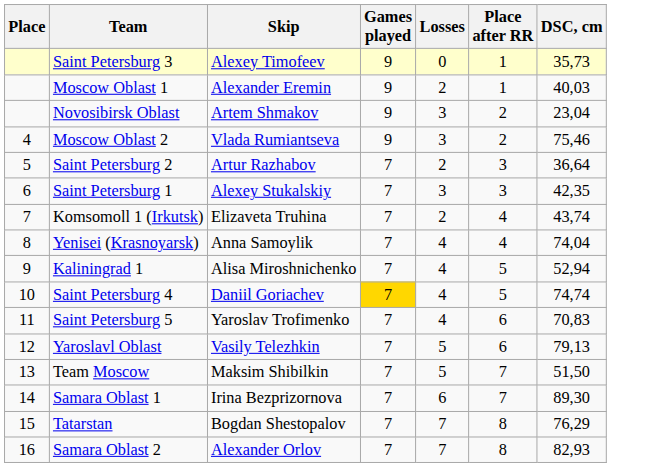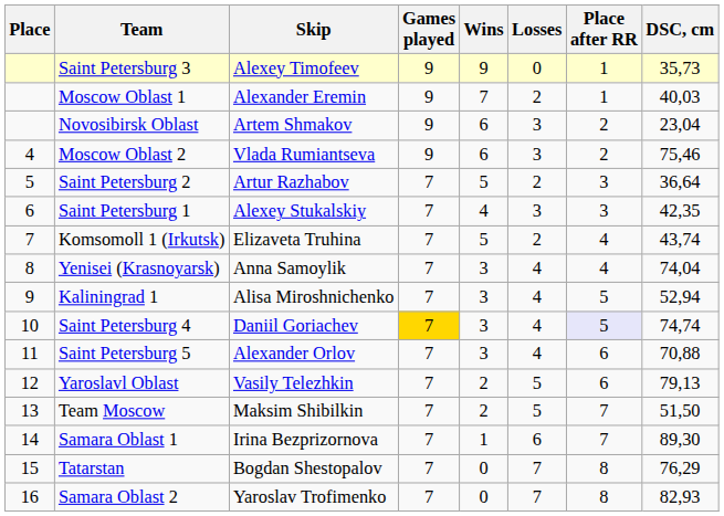 <table class=wikitable style="text-align: center;">
 <tr>
 <th>Place</th>
 <th>Team</th>
 <th>Skip</th>
 <th>Games<br>played</th>
+<th>Wins</th>
 <th>Losses</th>
 <th>Place<br>after RR</th>
 <th>DSC, cm</th>
 </tr>
 <tr style="background:#ffc;">
 <td></td>
 <td align=left><a href='#'>Saint Petersburg</a> 3</td>
 <td align=left><a href='#'>Alexey Timofeev</a></td>
+<td>9</td>
 <td>9</td>
 <td>0</td>
 <td>1</td>
 <td>35,73</td>
 </tr>
 <tr>
 <td></td>
 <td align=left><a href='#'>Moscow Oblast</a> 1</td>
 <td align=left><a href='#'>Alexander Eremin</a></td>
 <td>9</td>
+<td>7</td>
 <td>2</td>
 <td>1</td>
 <td>40,03</td>
 </tr>
 <tr>
 <td></td>
 <td align=left><a href='#'>Novosibirsk Oblast</a></td>
 <td align=left><a href='#'>Artem Shmakov</a></td>
 <td>9</td>
+<td>6</td>
 <td>3</td>
 <td>2</td>
 <td>23,04</td>
 </tr>
 <tr>
 <td>4</td>
 <td align=left><a href='#'>Moscow Oblast</a> 2</td>
 <td align=left><a href='#'>Vlada Rumiantseva</a></td>
 <td>9</td>
+<td>6</td>
 <td>3</td>
 <td>2</td>
 <td>75,46</td>
 </tr>
 <tr>
 <td>5</td>
 <td align=left><a href='#'>Saint Petersburg</a> 2</td>
 <td align=left><a href='#'>Artur Razhabov</a></td>
 <td>7</td>
+<td>5</td>
 <td>2</td>
 <td>3</td>
 <td>36,64</td>
 </tr>
 <tr>
 <td>6</td>
 <td align=left><a href='#'>Saint Petersburg</a> 1</td>
 <td align=left><a href='#'>Alexey Stukalskiy</a></td>
 <td>7</td>
+<td>4</td>
 <td>3</td>
 <td>3</td>
 <td>42,35</td>
 </tr>
 <tr>
 <td>7</td>
 <td align=left>Komsomoll 1 (<a href='#'>Irkutsk</a>)</td>
 <td align=left>Elizaveta Truhina</td>
 <td>7</td>
+<td>5</td>
 <td>2</td>
 <td>4</td>
 <td>43,74</td>
 </tr>
 <tr>
 <td>8</td>
 <td align=left><a href='#'>Yenisei</a> (<a href='#'>Krasnoyarsk</a>)</td>
 <td align=left>Anna Samoylik</td>
 <td>7</td>
+<td>3</td>
 <td>4</td>
 <td>4</td>
 <td>74,04</td>
 </tr>
 <tr>
 <td>9</td>
 <td align=left><a href='#'>Kaliningrad</a> 1</td>
 <td align=left>Alisa Miroshnichenko</td>
 <td>7</td>
+<td>3</td>
 <td>4</td>
 <td>5</td>
 <td>52,94</td>
 </tr>
 <tr>
 <td>10</td>
 <td align=left><a href='#'>Saint Petersburg</a> 4</td>
 <td align=left><a href='#'>Daniil Goriachev</a></td>
 <td style="background: gold;">7</td>
+<td>3</td>
 <td>4</td>
-<td>5</td>
+<td style="background: lavender;">5</td>
 <td>74,74</td>
 </tr>
 <tr>
 <td>11</td>
 <td align=left><a href='#'>Saint Petersburg</a> 5</td>
-<td align=left>Yaroslav Trofimenko</td>
+<td align=left><a href='#'>Alexander Orlov</a></td>
 <td>7</td>
+<td>3</td>
 <td>4</td>
 <td>6</td>
-<td>70,83</td>
+<td>70,88</td>
 </tr>
 <tr>
 <td>12</td>
 <td align=left><a href='#'>Yaroslavl Oblast</a></td>
 <td align=left><a href='#'>Vasily Telezhkin</a></td>
 <td>7</td>
+<td>2</td>
 <td>5</td>
 <td>6</td>
 <td>79,13</td>
 </tr>
 <tr>
 <td>13</td>
 <td align=left>Team <a href='#'>Moscow</a></td>
 <td align=left>Maksim Shibilkin</td>
 <td>7</td>
+<td>2</td>
 <td>5</td>
 <td>7</td>
 <td>51,50</td>
 </tr>
 <tr>
 <td>14</td>
 <td align=left><a href='#'>Samara Oblast</a> 1</td>
 <td align=left>Irina Bezprizornova</td>
 <td>7</td>
+<td>1</td>
 <td>6</td>
 <td>7</td>
 <td>89,30</td>
 </tr>
 <tr>
 <td>15</td>
 <td align=left><a href='#'>Tatarstan</a></td>
 <td align=left>Bogdan Shestopalov</td>
 <td>7</td>
+<td>0</td>
 <td>7</td>
 <td>8</td>
 <td>76,29</td>
 </tr>
 <tr>
 <td>16</td>
 <td align=left><a href='#'>Samara Oblast</a> 2</td>
-<td align=left><a href='#'>Alexander Orlov</a></td>
+<td align=left>Yaroslav Trofimenko</td>
 <td>7</td>
+<td>0</td>
 <td>7</td>
 <td>8</td>
 <td>82,93</td>
 </tr>
 </table>
